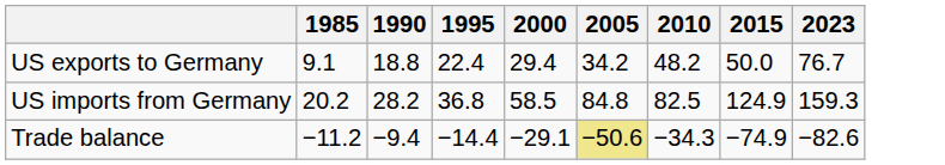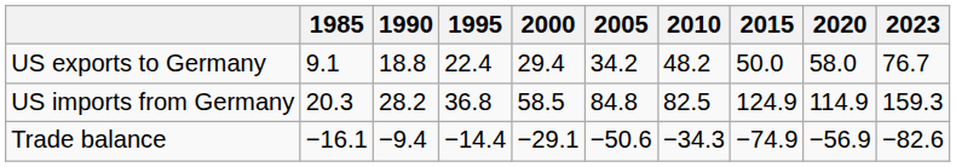 <table class="wikitable">
 <tr>
 <th></th>
 <th>1985</th>
 <th>1990</th>
 <th>1995</th>
 <th>2000</th>
 <th>2005</th>
 <th>2010</th>
 <th>2015</th>
+<th>2020</th>
 <th>2023</th>
 </tr>
 <tr>
 <td>US exports to Germany</td>
 <td>9.1</td>
 <td>18.8</td>
 <td>22.4</td>
 <td>29.4</td>
 <td>34.2</td>
 <td>48.2</td>
 <td>50.0</td>
+<td>58.0</td>
 <td>76.7</td>
 </tr>
 <tr>
 <td>US imports from Germany</td>
-<td>20.2</td>
+<td>20.3</td>
 <td>28.2</td>
 <td>36.8</td>
 <td>58.5</td>
 <td>84.8</td>
 <td>82.5</td>
 <td>124.9</td>
+<td>114.9</td>
 <td>159.3</td>
 </tr>
 <tr>
 <td>Trade balance</td>
-<td>−11.2</td>
+<td>−16.1</td>
 <td>−9.4</td>
 <td>−14.4</td>
 <td>−29.1</td>
-<td style="background: khaki;">−50.6</td>
+<td>−50.6</td>
 <td>−34.3</td>
 <td>−74.9</td>
+<td>−56.9</td>
 <td>−82.6</td>
 </tr>
 </table>
